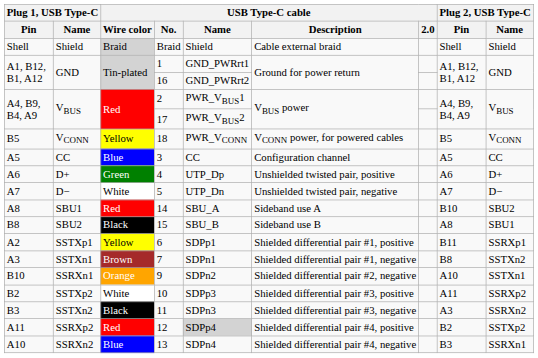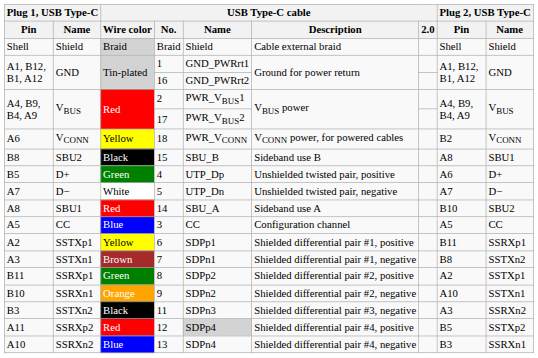 <table class="wikitable">
 <tr>
 <th colspan=2>Plug 1, USB Type-C</th>
 <th colspan=5>USB Type-C cable</th>
 <th colspan=2>Plug 2, USB Type-C</th>
 </tr>
 <tr>
 <th>Pin</th>
 <th>Name</th>
 <th>Wire color</th>
 <th>No.</th>
 <th>Name</th>
 <th>Description</th>
 <th>2.0</th>
 <th>Pin</th>
 <th>Name</th>
 </tr>
 <tr>
 <td>Shell</td>
 <td>Shield</td>
 <td style="background:lightgrey; color:black;">Braid</td>
 <td>Braid</td>
 <td>Shield</td>
 <td>Cable external braid</td>
 <td></td>
 <td>Shell</td>
 <td>Shield</td>
 </tr>
 <tr>
 <td rowspan=2>A1, B12, <br>B1, A12</td>
 <td rowspan=2>GND</td>
 <td rowspan=2 style="background:lightgrey; color:black;">Tin-plated</td>
 <td>1</td>
 <td>GND_PWRrt1</td>
 <td rowspan=2>Ground for power return</td>
 <td></td>
 <td rowspan=2>A1, B12, <br>B1, A12</td>
 <td rowspan=2>GND</td>
 </tr>
 <tr>
 <td>16</td>
 <td>GND_PWRrt2</td>
 <td></td>
 </tr>
 <tr>
 <td rowspan=2>A4, B9, <br>B4, A9</td>
 <td rowspan=2>V<sub>BUS</sub></td>
 <td rowspan=2 style="background: red; color: white;">Red</td>
 <td>2</td>
 <td>PWR_V<sub>BUS</sub>1</td>
 <td rowspan=2>V<sub>BUS</sub> power</td>
 <td></td>
 <td rowspan=2>A4, B9, <br>B4, A9</td>
 <td rowspan=2>V<sub>BUS</sub></td>
 </tr>
 <tr>
 <td>17</td>
 <td>PWR_V<sub>BUS</sub>2</td>
 <td></td>
 </tr>
 <tr>
-<td>B5</td>
+<td>A6</td>
 <td>V<sub>CONN</sub></td>
 <td style="background: yellow; color: black;">Yellow</td>
 <td>18</td>
 <td>PWR_V<sub>CONN</sub></td>
 <td>V<sub>CONN</sub> power, for powered cables</td>
 <td></td>
-<td>B5</td>
+<td>B2</td>
 <td>V<sub>CONN</sub></td>
 </tr>
 <tr>
-<td>A5</td>
-<td>CC</td>
-<td style="background: blue; color: white;">Blue</td>
-<td>3</td>
-<td>CC</td>
-<td>Configuration channel</td>
+<td>B8</td>
+<td>SBU2</td>
+<td style="background: black; color: white;">Black</td>
+<td>15</td>
+<td>SBU_B</td>
+<td>Sideband use B</td>
 <td></td>
-<td>A5</td>
-<td>CC</td>
+<td>A8</td>
+<td>SBU1</td>
 </tr>
 <tr>
-<td>A6</td>
+<td>B5</td>
 <td>D+</td>
 <td style="background: green; color: white;">Green</td>
 <td>4</td>
 <td>UTP_Dp</td>
 <td>Unshielded twisted pair, positive</td>
 <td></td>
 <td>A6</td>
 <td>D+</td>
 </tr>
 <tr>
 <td>A7</td>
 <td>D−</td>
 <td style="background: white; color: black;">White</td>
 <td>5</td>
 <td>UTP_Dn</td>
 <td>Unshielded twisted pair, negative</td>
 <td></td>
 <td>A7</td>
 <td>D−</td>
 </tr>
 <tr>
 <td>A8</td>
 <td>SBU1</td>
 <td style="background: red; color: white;">Red</td>
 <td>14</td>
 <td>SBU_A</td>
 <td>Sideband use A</td>
 <td></td>
 <td>B10</td>
 <td>SBU2</td>
 </tr>
 <tr>
-<td>B8</td>
-<td>SBU2</td>
-<td style="background: black; color: white;">Black</td>
-<td>15</td>
-<td>SBU_B</td>
-<td>Sideband use B</td>
+<td>A5</td>
+<td>CC</td>
+<td style="background: blue; color: white;">Blue</td>
+<td>3</td>
+<td>CC</td>
+<td>Configuration channel</td>
 <td></td>
-<td>A8</td>
-<td>SBU1</td>
+<td>A5</td>
+<td>CC</td>
 </tr>
 <tr>
 <td>A2</td>
 <td>SSTXp1</td>
 <td style="background: yellow; color: black;">Yellow</td>
 <td>6</td>
 <td>SDPp1</td>
 <td>Shielded differential pair #1, positive</td>
 <td></td>
 <td>B11</td>
 <td>SSRXp1</td>
 </tr>
 <tr>
 <td>A3</td>
 <td>SSTXn1</td>
 <td style="background: brown; color: white;">Brown</td>
 <td>7</td>
 <td>SDPn1</td>
 <td>Shielded differential pair #1, negative</td>
 <td></td>
 <td>B8</td>
 <td>SSTXn2</td>
 </tr>
 <tr>
+<td>B11</td>
+<td>SSRXp1</td>
+<td style="background: green; color: white;">Green</td>
+<td>8</td>
+<td>SDPp2</td>
+<td>Shielded differential pair #2, positive</td>
+<td></td>
+<td>A2</td>
+<td>SSTXp1</td>
+</tr>
+<tr>
 <td>B10</td>
 <td>SSRXn1</td>
 <td style="background: orange; color: white;">Orange</td>
 <td>9</td>
 <td>SDPn2</td>
 <td>Shielded differential pair #2, negative</td>
 <td></td>
 <td>A10</td>
 <td>SSTXn1</td>
-</tr>
-<tr>
-<td>B2</td>
-<td>SSTXp2</td>
-<td style="background: white; color: black;">White</td>
-<td>10</td>
-<td>SDPp3</td>
-<td>Shielded differential pair #3, positive</td>
-<td></td>
-<td>A11</td>
-<td>SSRXp2</td>
 </tr>
 <tr>
 <td>B3</td>
 <td>SSTXn2</td>
 <td style="background: black; color: white;">Black</td>
 <td>11</td>
 <td>SDPn3</td>
 <td>Shielded differential pair #3, negative</td>
 <td></td>
 <td>A3</td>
 <td>SSRXn2</td>
 </tr>
 <tr>
 <td>A11</td>
 <td>SSRXp2</td>
 <td style="background: red; color: white;">Red</td>
 <td>12</td>
 <td style="background: lightgrey;">SDPp4</td>
 <td>Shielded differential pair #4, positive</td>
 <td></td>
-<td>B2</td>
+<td>B5</td>
 <td>SSTXp2</td>
 </tr>
 <tr>
 <td>A10</td>
 <td>SSRXn2</td>
 <td style="background: blue; color: white;">Blue</td>
 <td>13</td>
 <td>SDPn4</td>
 <td>Shielded differential pair #4, negative</td>
 <td></td>
 <td>B3</td>
 <td>SSRXn1</td>
 </tr>
 </table>
